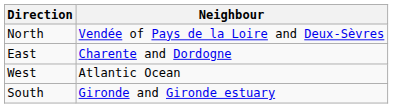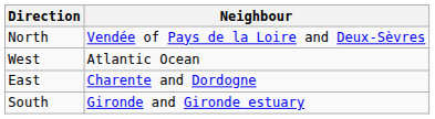 <table class="wikitable">
 <tr>
 <th>Direction</th>
 <th>Neighbour</th>
 </tr>
 <tr>
 <td>North</td>
 <td><a href='#'>Vendée</a> of <a href='#'>Pays de la Loire</a> and <a href='#'>Deux-Sèvres</a></td>
 </tr>
 <tr>
+<td>West</td>
+<td>Atlantic Ocean</td>
+</tr>
+<tr>
 <td>East</td>
 <td><a href='#'>Charente</a> and <a href='#'>Dordogne</a></td>
-</tr>
-<tr>
-<td>West</td>
-<td>Atlantic Ocean</td>
 </tr>
 <tr>
 <td>South</td>
 <td><a href='#'>Gironde</a> and <a href='#'>Gironde estuary</a></td>
 </tr>
 </table>
